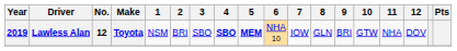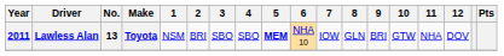 <table class="wikitable" style="text-align:center; font-size:75%">
 <tr>
 <th>Year</th>
 <th>Driver</th>
 <th>No.</th>
 <th>Make</th>
 <th>1</th>
 <th>2</th>
 <th>3</th>
 <th>4</th>
 <th>5</th>
 <th>6</th>
 <th>7</th>
 <th>8</th>
 <th>9</th>
 <th>10</th>
 <th>11</th>
 <th>12</th>
 <th></th>
 <th>Pts</th>
 </tr>
 <tr>
-<th><a href='#'>2019</a></th>
+<th><a href='#'>2011</a></th>
 <th><a href='#'>Lawless Alan</a></th>
-<th>12</th>
+<th>13</th>
 <th><a href='#'>Toyota</a></th>
 <td><a href='#'>NSM</a></td>
 <td><a href='#'>BRI</a></td>
 <td><a href='#'>SBO</a></td>
-<td><strong><a href='#'>SBO</a></strong></td>
+<td><a href='#'>SBO</a></td>
 <td><strong><a href='#'>MEM</a></strong></td>
 <td style="background:#FFDF9F;"><a href='#'>NHA</a><br><small>10</small></td>
 <td><a href='#'>IOW</a></td>
 <td><a href='#'>GLN</a></td>
 <td><a href='#'>BRI</a></td>
 <td><a href='#'>GTW</a></td>
 <td><a href='#'>NHA</a></td>
 <td><a href='#'>DOV</a></td>
 <th></th>
 <th></th>
 </tr>
 <tr>
 </tr>
 </table>
